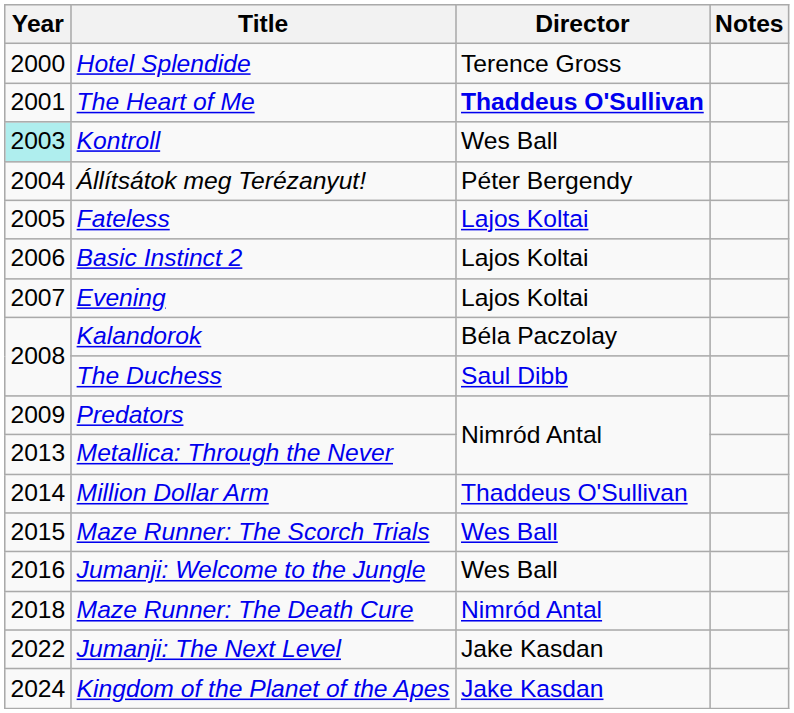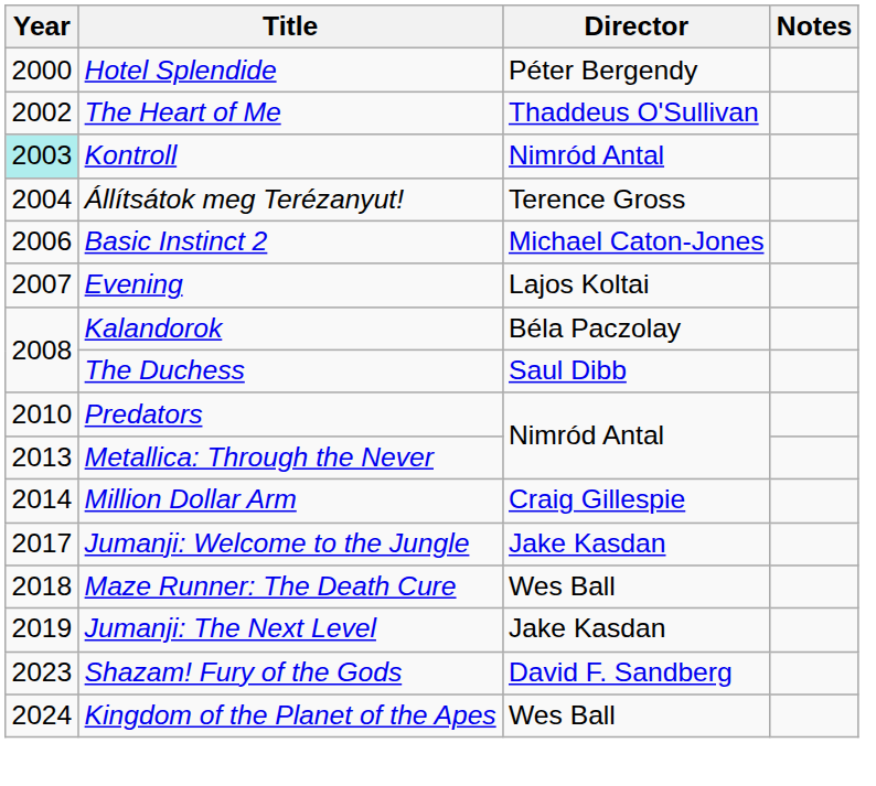 <table class="wikitable">
 <tr>
 <th>Year</th>
 <th>Title</th>
 <th>Director</th>
 <th>Notes</th>
 </tr>
 <tr>
 <td>2000</td>
 <td><em><a href='#'>Hotel Splendide</a></em></td>
-<td>Terence Gross</td>
+<td>Péter Bergendy</td>
 <td></td>
 </tr>
 <tr>
-<td>2001</td>
+<td>2002</td>
 <td><em><a href='#'>The Heart of Me</a></em></td>
-<td><strong><a href='#'>Thaddeus O'Sullivan</a></strong></td>
+<td><a href='#'>Thaddeus O'Sullivan</a></td>
 <td></td>
 </tr>
 <tr>
 <td style="background: paleturquoise;">2003</td>
 <td><em><a href='#'>Kontroll</a></em></td>
-<td>Wes Ball</td>
+<td><a href='#'>Nimród Antal</a></td>
 <td></td>
 </tr>
 <tr>
 <td>2004</td>
 <td><em>Állítsátok meg Terézanyut!</em></td>
-<td>Péter Bergendy</td>
-<td></td>
-</tr>
-<tr>
-<td>2005</td>
-<td><em><a href='#'>Fateless</a></em></td>
-<td><a href='#'>Lajos Koltai</a></td>
+<td>Terence Gross</td>
 <td></td>
 </tr>
 <tr>
 <td>2006</td>
 <td><em><a href='#'>Basic Instinct 2</a></em></td>
-<td>Lajos Koltai</td>
+<td><a href='#'>Michael Caton-Jones</a></td>
 <td></td>
 </tr>
 <tr>
 <td>2007</td>
 <td><em><a href='#'>Evening</a></em></td>
 <td>Lajos Koltai</td>
 <td></td>
 </tr>
 <tr>
 <td rowspan=2>2008</td>
 <td><em><a href='#'>Kalandorok</a></em></td>
 <td>Béla Paczolay</td>
 <td></td>
 </tr>
 <tr>
 <td><em><a href='#'>The Duchess</a></em></td>
 <td><a href='#'>Saul Dibb</a></td>
 <td></td>
 </tr>
 <tr>
-<td>2009</td>
+<td>2010</td>
 <td><em><a href='#'>Predators</a></em></td>
 <td rowspan=2>Nimród Antal</td>
 <td></td>
 </tr>
 <tr>
 <td>2013</td>
 <td><em><a href='#'>Metallica: Through the Never</a></em></td>
 <td></td>
 </tr>
 <tr>
 <td>2014</td>
 <td><em><a href='#'>Million Dollar Arm</a></em></td>
-<td><a href='#'>Thaddeus O'Sullivan</a></td>
+<td><a href='#'>Craig Gillespie</a></td>
 <td></td>
 </tr>
 <tr>
-<td>2015</td>
-<td><em><a href='#'>Maze Runner: The Scorch Trials</a></em></td>
-<td><a href='#'>Wes Ball</a></td>
-<td></td>
-</tr>
-<tr>
-<td>2016</td>
+<td>2017</td>
 <td><em><a href='#'>Jumanji: Welcome to the Jungle</a></em></td>
-<td>Wes Ball</td>
+<td><a href='#'>Jake Kasdan</a></td>
 <td></td>
 </tr>
 <tr>
 <td>2018</td>
 <td><em><a href='#'>Maze Runner: The Death Cure</a></em></td>
-<td><a href='#'>Nimród Antal</a></td>
+<td>Wes Ball</td>
 <td></td>
 </tr>
 <tr>
-<td>2022</td>
+<td>2019</td>
 <td><em><a href='#'>Jumanji: The Next Level</a></em></td>
 <td>Jake Kasdan</td>
 <td></td>
 </tr>
 <tr>
+<td>2023</td>
+<td><em><a href='#'>Shazam! Fury of the Gods</a></em></td>
+<td><a href='#'>David F. Sandberg</a></td>
+<td></td>
+</tr>
+<tr>
 <td>2024</td>
 <td><em><a href='#'>Kingdom of the Planet of the Apes</a></em></td>
-<td><a href='#'>Jake Kasdan</a></td>
+<td>Wes Ball</td>
 <td></td>
 </tr>
 </table>
